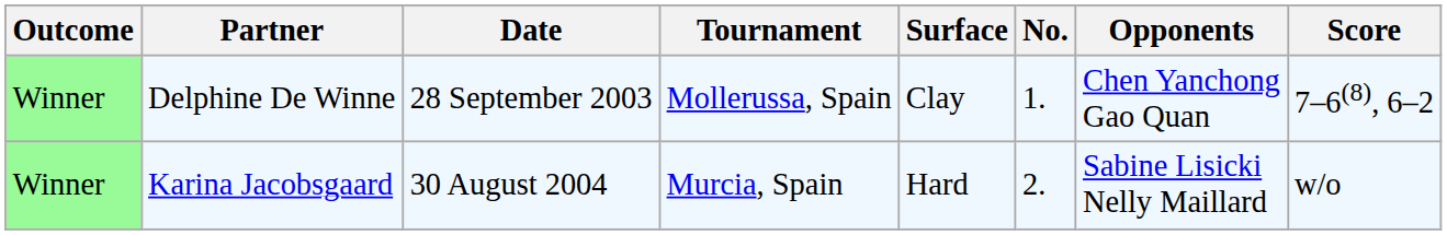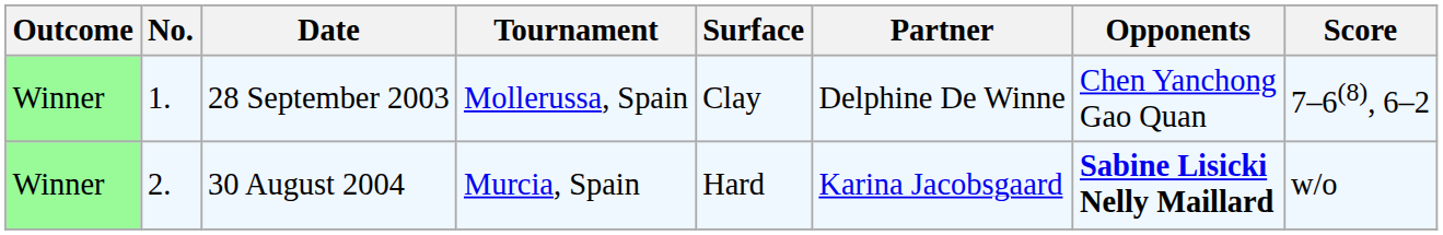 <table class="sortable wikitable" style=font-size:97%>
 <tr>
 <th>Outcome</th>
-<th>Partner</th>
+<th>No.</th>
 <th>Date</th>
 <th>Tournament</th>
 <th>Surface</th>
-<th>No.</th>
+<th>Partner</th>
 <th>Opponents</th>
 <th>Score</th>
 </tr>
 <tr style="background:#f0f8ff;">
 <td bgcolor="98FB98">Winner</td>
-<td> Delphine De Winne</td>
+<td>1.</td>
 <td>28 September 2003</td>
 <td><a href='#'>Mollerussa</a>, Spain</td>
 <td>Clay</td>
-<td>1.</td>
+<td> Delphine De Winne</td>
 <td> <a href='#'>Chen Yanchong</a><br>  Gao Quan</td>
 <td>7–6<sup>(8)</sup>, 6–2</td>
 </tr>
 <tr style="background:#f0f8ff;">
 <td bgcolor="98FB98">Winner</td>
-<td> <a href='#'>Karina Jacobsgaard</a></td>
+<td>2.</td>
 <td>30 August 2004</td>
 <td><a href='#'>Murcia</a>, Spain</td>
 <td>Hard</td>
-<td>2.</td>
-<td> <a href='#'>Sabine Lisicki</a> <br>  Nelly Maillard</td>
+<td> <a href='#'>Karina Jacobsgaard</a></td>
+<td><strong> <a href='#'>Sabine Lisicki</a> <br>  Nelly Maillard</strong></td>
 <td>w/o</td>
 </tr>
 </table>
